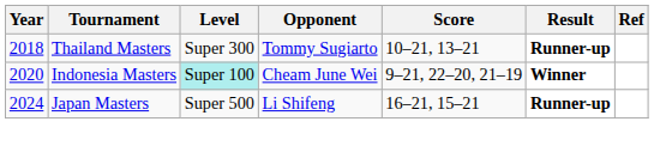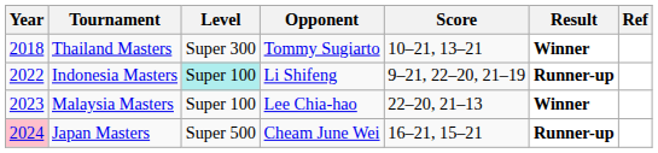 <table class="sortable wikitable" style="font-size: 90%;">
 <tr>
 <th>Year</th>
 <th>Tournament</th>
 <th>Level</th>
 <th>Opponent</th>
 <th>Score</th>
 <th>Result</th>
 <th>Ref</th>
 </tr>
 <tr>
 <td align="center"><a href='#'>2018</a></td>
 <td align="left"><a href='#'>Thailand Masters</a></td>
 <td align="left">Super 300</td>
 <td align="left"> <a href='#'>Tommy Sugiarto</a></td>
 <td align="left">10–21, 13–21</td>
+<td style="text-align:left; background:white"> <strong>Winner</strong></td>
+<td style="text-align:center; background:white"></td>
+</tr>
+<tr>
+<td align="center"><a href='#'>2022</a></td>
+<td align="left"><a href='#'>Indonesia Masters</a></td>
+<td align="left" style="background: paleturquoise;">Super 100</td>
+<td align="left"> <a href='#'>Li Shifeng</a></td>
+<td align="left">9–21, 22–20, 21–19</td>
 <td style="text-align:left; background:white"> <strong>Runner-up</strong></td>
 <td style="text-align:center; background:white"></td>
 </tr>
 <tr>
-<td align="center"><a href='#'>2020</a></td>
-<td align="left"><a href='#'>Indonesia Masters</a></td>
-<td align="left" style="background: paleturquoise;">Super 100</td>
-<td align="left"> <a href='#'>Cheam June Wei</a></td>
-<td align="left">9–21, 22–20, 21–19</td>
+<td align="center"><a href='#'>2023</a></td>
+<td align="left"><a href='#'>Malaysia Masters</a></td>
+<td align="left">Super 100</td>
+<td align="left"> <a href='#'>Lee Chia-hao</a></td>
+<td align="left">22–20, 21–13</td>
 <td style="text-align:left; background:white"> <strong>Winner</strong></td>
 <td style="text-align:center; background:white"></td>
 </tr>
 <tr>
-<td align="center"><a href='#'>2024</a></td>
+<td align="center" style="background: pink;"><a href='#'>2024</a></td>
 <td align="left"><a href='#'>Japan Masters</a></td>
 <td align="left">Super 500</td>
-<td align="left"> <a href='#'>Li Shifeng</a></td>
+<td align="left"> <a href='#'>Cheam June Wei</a></td>
 <td align="left">16–21, 15–21</td>
 <td style="text-align:left; background:white"> <strong>Runner-up</strong></td>
 <td style="text-align:center; background:white"></td>
 </tr>
 </table>
